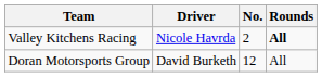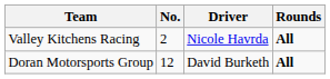 <table class="wikitable" style="font-size:85%;">
 <tr>
 <th>Team</th>
+<th>No.</th>
 <th>Driver</th>
-<th>No.</th>
 <th>Rounds</th>
 </tr>
 <tr>
 <td>Valley Kitchens Racing</td>
+<td>2</td>
 <td> <a href='#'>Nicole Havrda</a></td>
-<td>2</td>
 <td><strong>All</strong></td>
 </tr>
 <tr>
 <td>Doran Motorsports Group</td>
+<td>12</td>
 <td> David Burketh</td>
-<td>12</td>
-<td>All</td>
+<td><strong>All</strong></td>
 </tr>
 </table>
